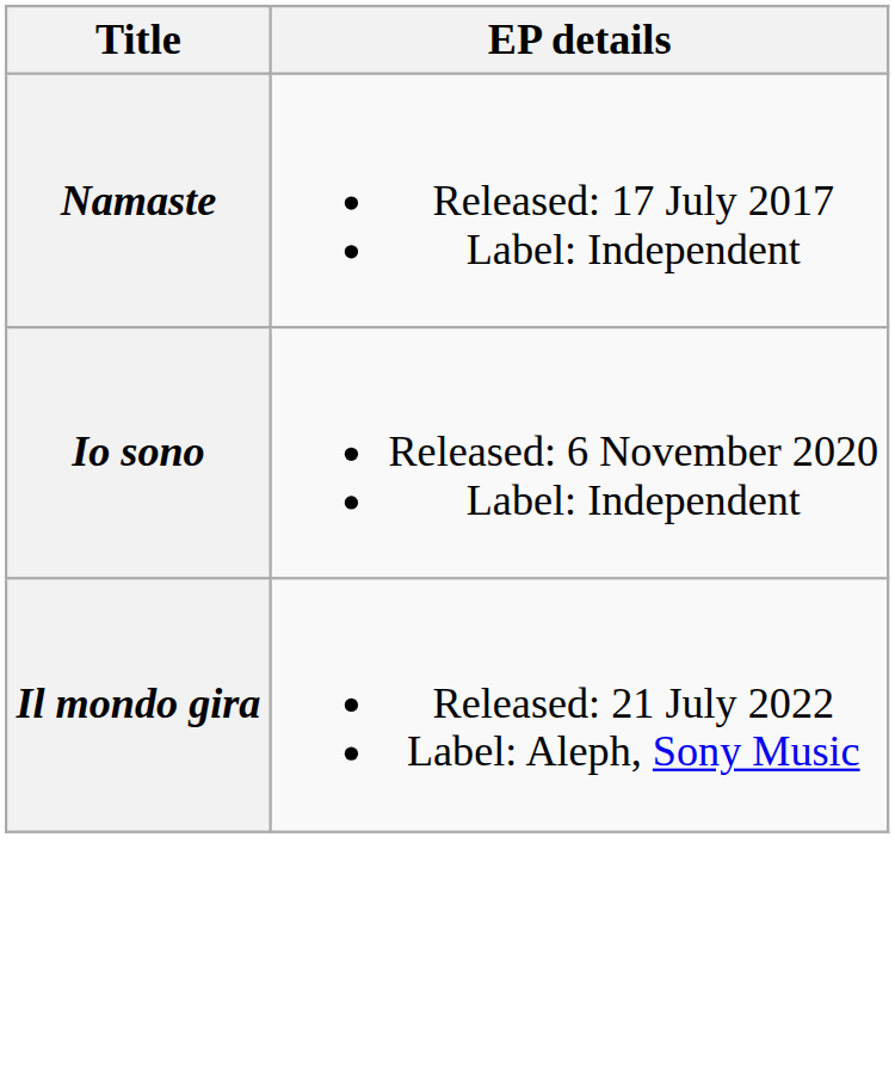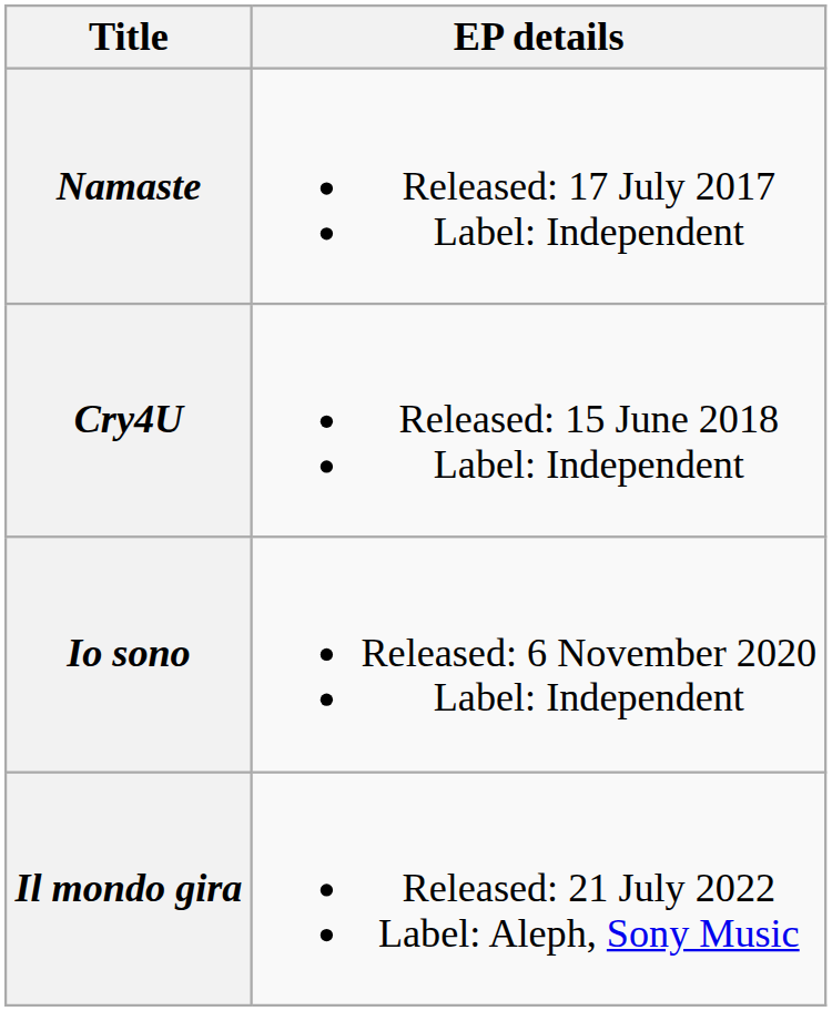 <table class="wikitable plainrowheaders" style="text-align:center;">
 <tr>
 <th scope="col">Title</th>
 <th scope="col">EP details</th>
 </tr>
 <tr>
 <th scope="row"><em>Namaste</em><br></th>
 <td><br><ul><li>Released: 17 July 2017</li><li>Label: Independent</li></ul></td>
 </tr>
 <tr>
+<th scope="row"><em>Cry4U</em></th>
+<td><br><ul><li>Released: 15 June 2018</li><li>Label: Independent</li></ul></td>
+</tr>
+<tr>
 <th scope="row"><em>Io sono</em></th>
 <td><br><ul><li>Released: 6 November 2020</li><li>Label: Independent</li></ul></td>
 </tr>
 <tr>
 <th scope="row"><em>Il mondo gira</em><br></th>
 <td><br><ul><li>Released: 21 July 2022</li><li>Label: Aleph, <a href='#'>Sony Music</a></li></ul></td>
 </tr>
 </table>
